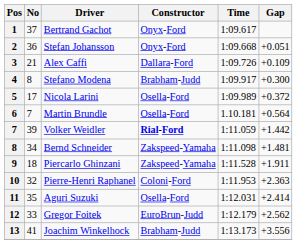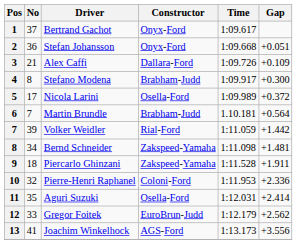 <table class="wikitable sortable" style="font-size: 95%;">
 <tr>
 <th>Pos</th>
 <th>No</th>
 <th>Driver</th>
 <th>Constructor</th>
 <th>Time</th>
 <th>Gap</th>
 </tr>
 <tr>
 <th>1</th>
 <td>37</td>
 <td> <a href='#'>Bertrand Gachot</a></td>
 <td><a href='#'>Onyx</a>-<a href='#'>Ford</a></td>
 <td>1:09.617</td>
 <td></td>
 </tr>
 <tr>
 <th>2</th>
 <td>36</td>
 <td> <a href='#'>Stefan Johansson</a></td>
 <td><a href='#'>Onyx</a>-<a href='#'>Ford</a></td>
 <td>1:09.668</td>
 <td>+0.051</td>
 </tr>
 <tr>
 <th>3</th>
 <td>21</td>
 <td> <a href='#'>Alex Caffi</a></td>
 <td><a href='#'>Dallara</a>-<a href='#'>Ford</a></td>
 <td>1:09.726</td>
 <td>+0.109</td>
 </tr>
 <tr>
 <th>4</th>
 <td>8</td>
 <td> <a href='#'>Stefano Modena</a></td>
 <td><a href='#'>Brabham</a>-<a href='#'>Judd</a></td>
 <td>1:09.917</td>
 <td>+0.300</td>
 </tr>
 <tr>
 <th>5</th>
 <td>17</td>
 <td> <a href='#'>Nicola Larini</a></td>
 <td><a href='#'>Osella</a>-<a href='#'>Ford</a></td>
 <td>1:09.989</td>
 <td>+0.372</td>
 </tr>
 <tr>
 <th>6</th>
 <td>7</td>
 <td> <a href='#'>Martin Brundle</a></td>
-<td><a href='#'>Osella</a>-<a href='#'>Ford</a></td>
+<td><a href='#'>Brabham</a>-<a href='#'>Judd</a></td>
 <td>1.10.181</td>
 <td>+0.564</td>
 </tr>
 <tr>
 <th>7</th>
 <td>39</td>
 <td> <a href='#'>Volker Weidler</a></td>
-<td><strong><a href='#'>Rial</a>-<a href='#'>Ford</a></strong></td>
+<td><a href='#'>Rial</a>-<a href='#'>Ford</a></td>
 <td>1:11.059</td>
 <td>+1.442</td>
 </tr>
 <tr>
 <th>8</th>
 <td>34</td>
 <td> <a href='#'>Bernd Schneider</a></td>
 <td><a href='#'>Zakspeed</a>-<a href='#'>Yamaha</a></td>
 <td>1:11.098</td>
 <td>+1.481</td>
 </tr>
 <tr>
 <th>9</th>
 <td>18</td>
 <td> <a href='#'>Piercarlo Ghinzani</a></td>
 <td><a href='#'>Zakspeed</a>-<a href='#'>Yamaha</a></td>
 <td>1:11.528</td>
 <td>+1.911</td>
 </tr>
 <tr>
 <th>10</th>
 <td>32</td>
 <td> <a href='#'>Pierre-Henri Raphanel</a></td>
 <td><a href='#'>Coloni</a>-<a href='#'>Ford</a></td>
 <td>1:11.953</td>
-<td>+2.363</td>
+<td>+2.336</td>
 </tr>
 <tr>
 <th>11</th>
 <td>35</td>
 <td> <a href='#'>Aguri Suzuki</a></td>
 <td><a href='#'>Osella</a>-<a href='#'>Ford</a></td>
 <td>1:12.031</td>
 <td>+2.414</td>
 </tr>
 <tr>
 <th>12</th>
 <td>33</td>
 <td> <a href='#'>Gregor Foitek</a></td>
 <td><a href='#'>EuroBrun</a>-<a href='#'>Judd</a></td>
 <td>1:12.179</td>
 <td>+2.562</td>
 </tr>
 <tr>
 <th>13</th>
 <td>41</td>
 <td> <a href='#'>Joachim Winkelhock</a></td>
-<td><a href='#'>Brabham</a>-<a href='#'>Judd</a></td>
+<td><a href='#'>AGS</a>-<a href='#'>Ford</a></td>
 <td>1:13.173</td>
 <td>+3.556</td>
 </tr>
 <tr>
 </tr>
 </table>
